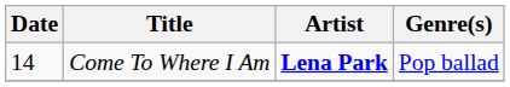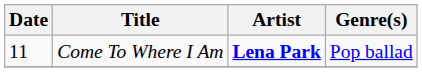 <table class="wikitable" style="text-align: left;">
 <tr>
 <th>Date</th>
 <th>Title</th>
 <th>Artist</th>
 <th>Genre(s)</th>
 </tr>
 <tr>
-<td>14</td>
+<td>11</td>
 <td><em>Come To Where I Am</em></td>
 <td><strong><a href='#'>Lena Park</a></strong></td>
 <td><a href='#'>Pop ballad</a></td>
 </tr>
 <tr>
 </tr>
 </table>
